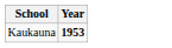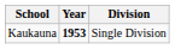 <table class="wikitable">
 <tr>
 <th>School</th>
 <th>Year</th>
+<th>Division</th>
 </tr>
 <tr>
 <td>Kaukauna</td>
 <td><strong>1953</strong></td>
+<td>Single Division</td>
 </tr>
 </table>
